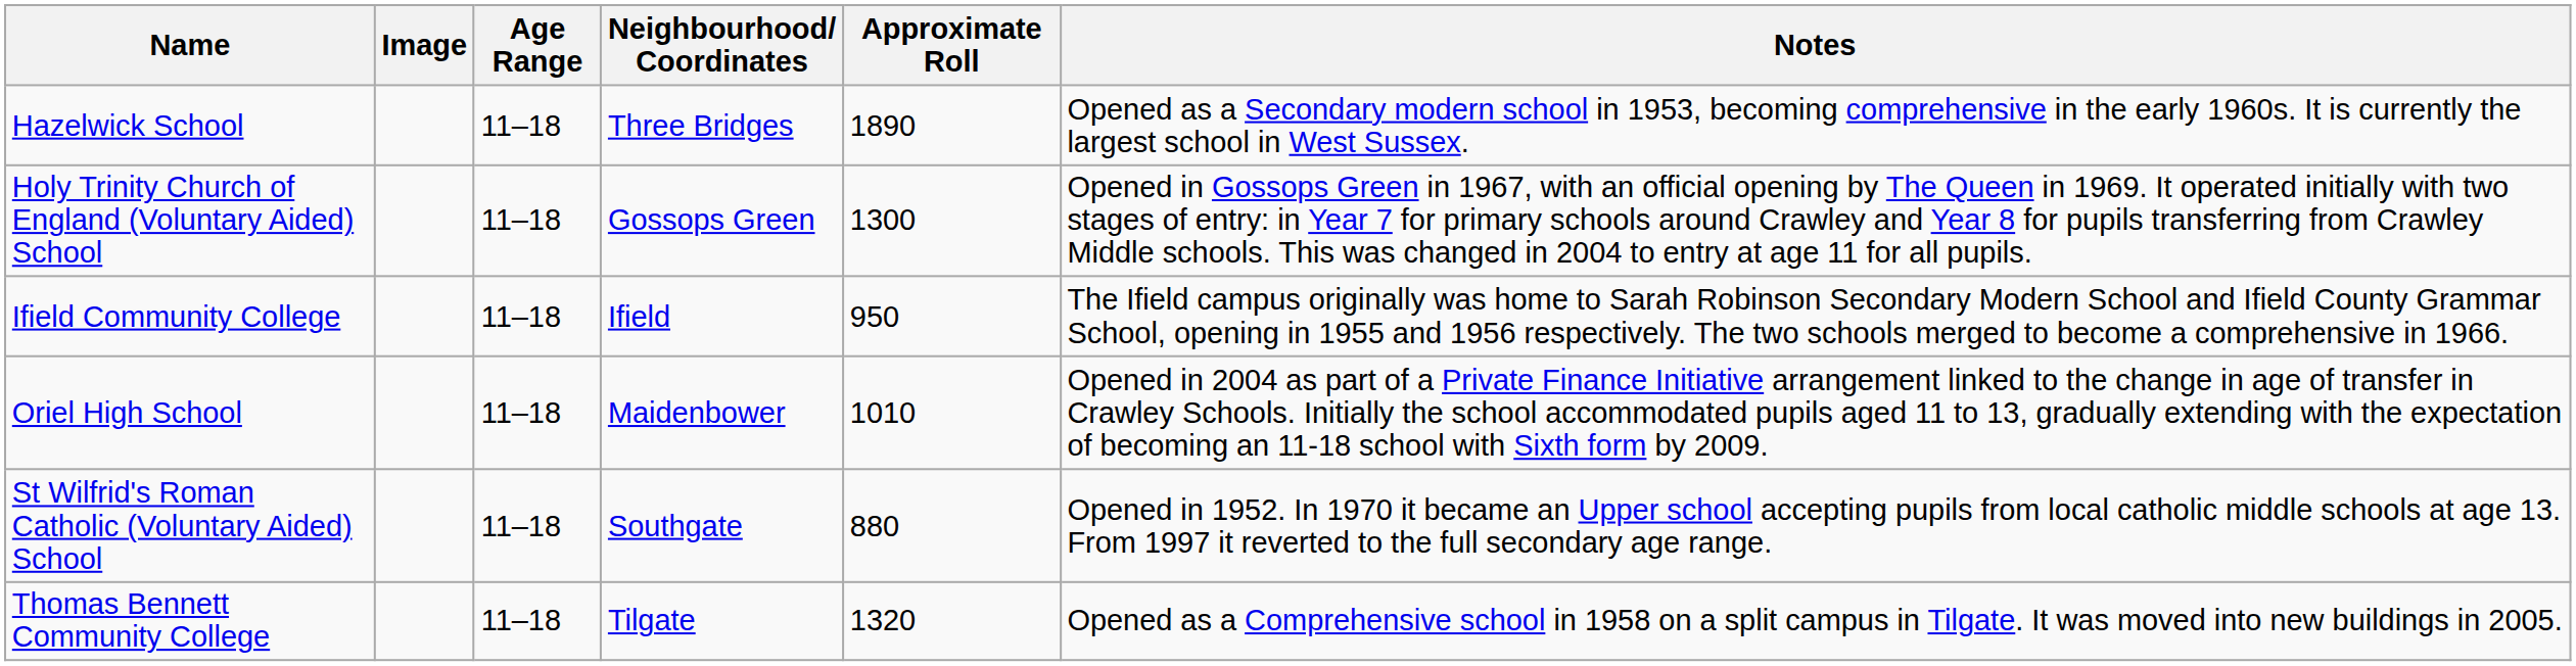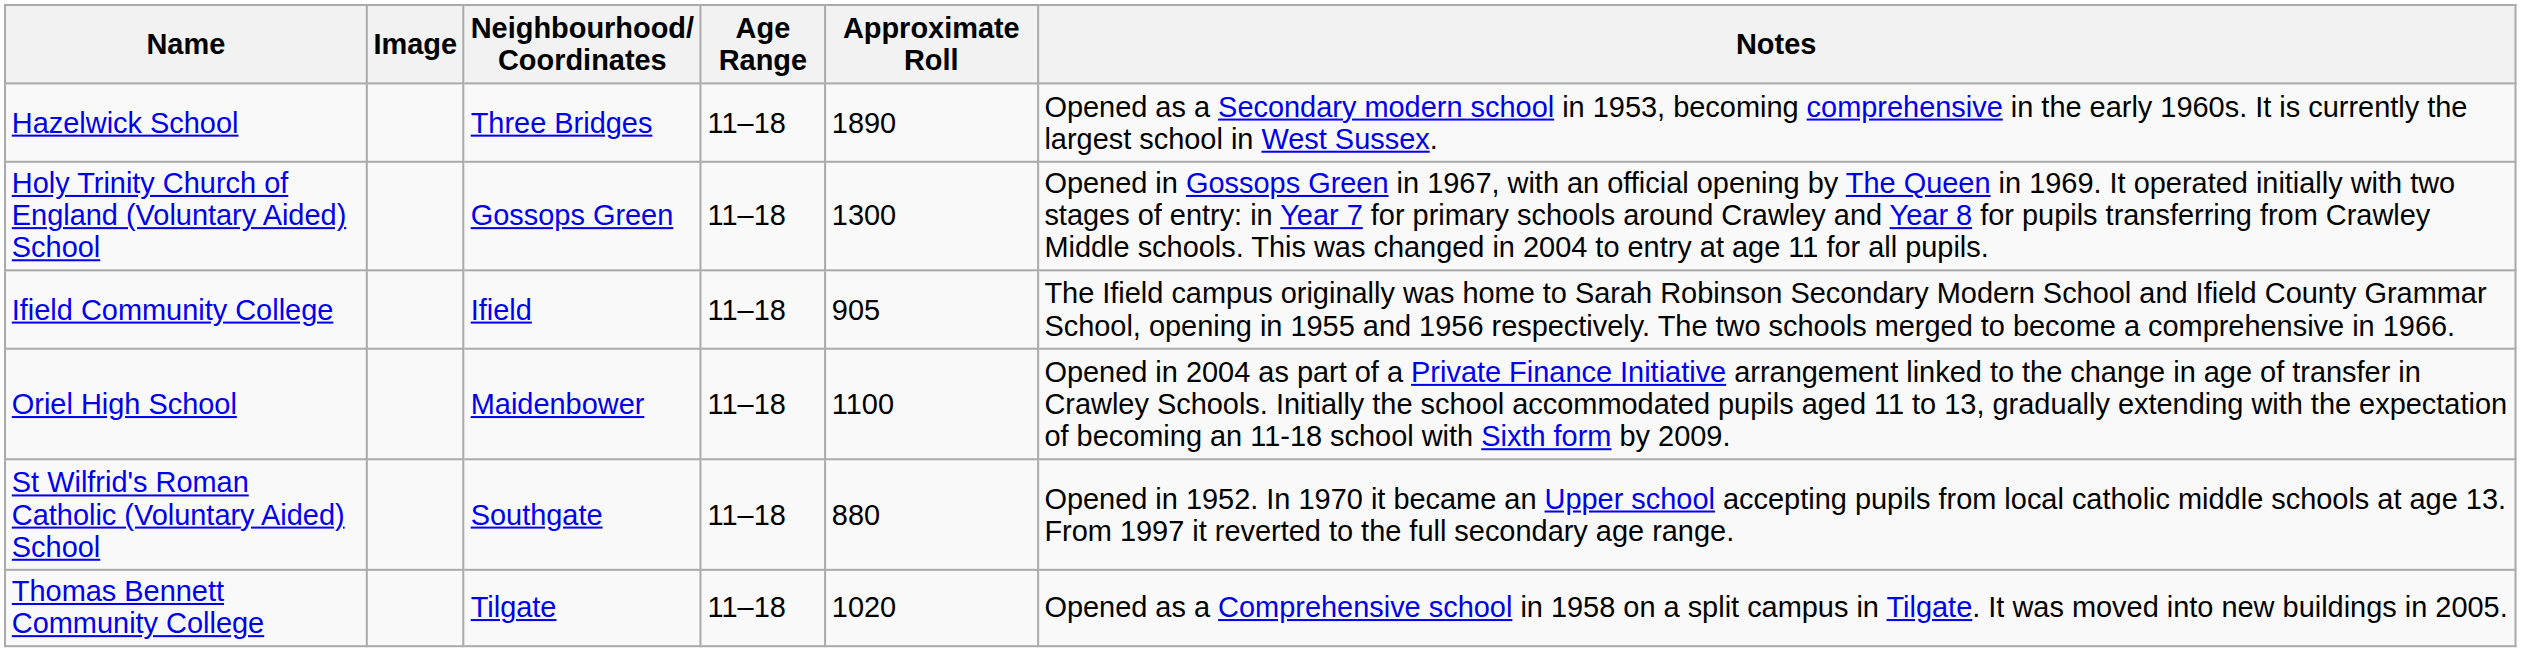 <table class="wikitable sortable" style="font-size:90%;">
 <tr>
 <th>Name</th>
 <th class="unsortable">Image</th>
+<th>Neighbourhood/<br>Coordinates</th>
 <th>Age Range</th>
-<th>Neighbourhood/<br>Coordinates</th>
 <th>Approximate Roll</th>
 <th class="unsortable">Notes</th>
 </tr>
 <tr>
 <td><a href='#'>Hazelwick School</a></td>
 <td></td>
+<td><a href='#'>Three Bridges</a><br></td>
 <td>11–18</td>
-<td><a href='#'>Three Bridges</a><br></td>
 <td>1890</td>
 <td>Opened as a <a href='#'>Secondary modern school</a> in 1953, becoming <a href='#'>comprehensive</a> in the early 1960s. It is currently the largest school in <a href='#'>West Sussex</a>.</td>
 </tr>
 <tr>
 <td><a href='#'>Holy Trinity Church of England (Voluntary Aided) School</a></td>
 <td></td>
+<td><a href='#'>Gossops Green</a><br></td>
 <td>11–18</td>
-<td><a href='#'>Gossops Green</a><br></td>
 <td>1300</td>
 <td>Opened in <a href='#'>Gossops Green</a> in 1967, with an official opening by <a href='#'>The Queen</a> in 1969. It operated initially with two stages of entry: in <a href='#'>Year 7</a> for primary schools around Crawley and <a href='#'>Year 8</a> for pupils transferring from Crawley Middle schools. This was changed in 2004 to entry at age 11 for all pupils.</td>
 </tr>
 <tr>
 <td><a href='#'>Ifield Community College</a></td>
 <td></td>
+<td><a href='#'>Ifield</a><br></td>
 <td>11–18</td>
-<td><a href='#'>Ifield</a><br></td>
-<td>950</td>
+<td>905</td>
 <td>The Ifield campus originally was home to Sarah Robinson Secondary Modern School and Ifield County Grammar School, opening in 1955 and 1956 respectively. The two schools merged to become a comprehensive in 1966.</td>
 </tr>
 <tr>
 <td><a href='#'>Oriel High School</a></td>
 <td></td>
+<td><a href='#'>Maidenbower</a><br></td>
 <td>11–18</td>
-<td><a href='#'>Maidenbower</a><br></td>
-<td>1010</td>
+<td>1100</td>
 <td>Opened in 2004 as part of a <a href='#'>Private Finance Initiative</a> arrangement linked to the change in age of transfer in Crawley Schools. Initially the school accommodated pupils aged 11 to 13, gradually extending with the expectation of becoming an 11-18 school with <a href='#'>Sixth form</a> by 2009.</td>
 </tr>
 <tr>
 <td><a href='#'>St Wilfrid's Roman Catholic (Voluntary Aided) School</a></td>
 <td></td>
+<td><a href='#'>Southgate</a><br></td>
 <td>11–18</td>
-<td><a href='#'>Southgate</a><br></td>
 <td>880</td>
 <td>Opened in 1952. In 1970 it became an <a href='#'>Upper school</a> accepting pupils from local catholic middle schools at age 13. From 1997 it reverted to the full secondary age range.</td>
 </tr>
 <tr>
 <td><a href='#'>Thomas Bennett Community College</a></td>
 <td></td>
+<td><a href='#'>Tilgate</a><br></td>
 <td>11–18</td>
-<td><a href='#'>Tilgate</a><br></td>
-<td>1320</td>
+<td>1020</td>
 <td>Opened as a <a href='#'>Comprehensive school</a> in 1958 on a split campus in <a href='#'>Tilgate</a>. It was moved into new buildings in 2005.</td>
 </tr>
 </table>
